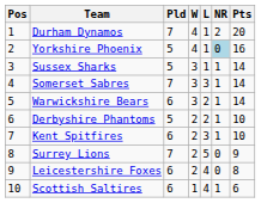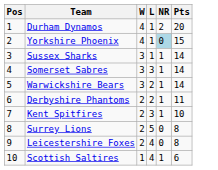 <table class="wikitable">
 <tr>
 <th>Pos</th>
 <th>Team</th>
-<th>Pld</th>
 <th>W</th>
 <th>L</th>
 <th>NR</th>
 <th>Pts</th>
 </tr>
 <tr>
 <td>1</td>
 <td><a href='#'>Durham Dynamos</a></td>
-<td>7</td>
 <td>4</td>
 <td>1</td>
 <td>2</td>
 <td>20</td>
 </tr>
 <tr>
 <td>2</td>
 <td><a href='#'>Yorkshire Phoenix</a></td>
-<td>5</td>
 <td>4</td>
 <td>1</td>
 <td style="background: lightblue;">0</td>
-<td>16</td>
+<td>15</td>
 </tr>
 <tr>
 <td>3</td>
 <td><a href='#'>Sussex Sharks</a></td>
-<td>5</td>
 <td>3</td>
 <td>1</td>
 <td>1</td>
 <td>14</td>
 </tr>
 <tr>
 <td>4</td>
 <td><a href='#'>Somerset Sabres</a></td>
-<td>7</td>
 <td>3</td>
 <td>3</td>
 <td>1</td>
 <td>14</td>
 </tr>
 <tr>
 <td>5</td>
 <td><a href='#'>Warwickshire Bears</a></td>
-<td>6</td>
 <td>3</td>
 <td>2</td>
 <td>1</td>
 <td>14</td>
 </tr>
 <tr>
 <td>6</td>
 <td><a href='#'>Derbyshire Phantoms</a></td>
-<td>5</td>
 <td>2</td>
 <td>2</td>
 <td>1</td>
-<td>10</td>
+<td>11</td>
 </tr>
 <tr>
 <td>7</td>
 <td><a href='#'>Kent Spitfires</a></td>
-<td>6</td>
 <td>2</td>
 <td>3</td>
 <td>1</td>
 <td>10</td>
 </tr>
 <tr>
 <td>8</td>
 <td><a href='#'>Surrey Lions</a></td>
-<td>7</td>
 <td>2</td>
 <td>5</td>
 <td>0</td>
-<td>9</td>
+<td>8</td>
 </tr>
 <tr>
 <td>9</td>
 <td><a href='#'>Leicestershire Foxes</a></td>
-<td>6</td>
 <td>2</td>
 <td>4</td>
 <td>0</td>
 <td>8</td>
 </tr>
 <tr>
 <td>10</td>
 <td><a href='#'>Scottish Saltires</a></td>
-<td>6</td>
 <td>1</td>
 <td>4</td>
 <td>1</td>
 <td>6</td>
 </tr>
 </table>
